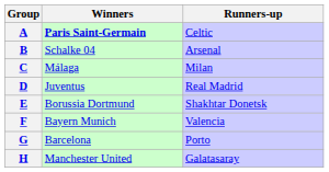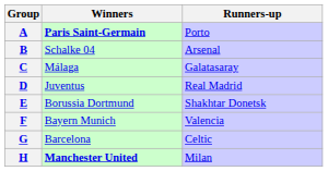 <table class="wikitable">
 <tr>
 <th>Group</th>
 <th width=190>Winners</th>
 <th width=190>Runners-up</th>
 </tr>
 <tr>
 <th><a href='#'>A</a></th>
 <td bgcolor=#ccffcc><strong> <a href='#'>Paris Saint-Germain</a></strong></td>
-<td bgcolor=#ccccff> <a href='#'>Celtic</a></td>
+<td bgcolor=#ccccff> <a href='#'>Porto</a></td>
 </tr>
 <tr>
 <th><a href='#'>B</a></th>
 <td bgcolor=#ccffcc> <a href='#'>Schalke 04</a></td>
 <td bgcolor=#ccccff> <a href='#'>Arsenal</a></td>
 </tr>
 <tr>
 <th><a href='#'>C</a></th>
 <td bgcolor=#ccffcc> <a href='#'>Málaga</a></td>
-<td bgcolor=#ccccff> <a href='#'>Milan</a></td>
+<td bgcolor=#ccccff> <a href='#'>Galatasaray</a></td>
 </tr>
 <tr>
 <th><a href='#'>D</a></th>
 <td bgcolor=#ccffcc> <a href='#'>Juventus</a></td>
 <td bgcolor=#ccccff> <a href='#'>Real Madrid</a></td>
 </tr>
 <tr>
 <th><a href='#'>E</a></th>
 <td bgcolor=#ccffcc> <a href='#'>Borussia Dortmund</a></td>
 <td bgcolor=#ccccff> <a href='#'>Shakhtar Donetsk</a></td>
 </tr>
 <tr>
 <th><a href='#'>F</a></th>
 <td bgcolor=#ccffcc> <a href='#'>Bayern Munich</a></td>
 <td bgcolor=#ccccff> <a href='#'>Valencia</a></td>
 </tr>
 <tr>
 <th><a href='#'>G</a></th>
 <td bgcolor=#ccffcc> <a href='#'>Barcelona</a></td>
-<td bgcolor=#ccccff> <a href='#'>Porto</a></td>
+<td bgcolor=#ccccff> <a href='#'>Celtic</a></td>
 </tr>
 <tr>
 <th><a href='#'>H</a></th>
-<td bgcolor=#ccffcc> <a href='#'>Manchester United</a></td>
-<td bgcolor=#ccccff> <a href='#'>Galatasaray</a></td>
+<td bgcolor=#ccffcc><strong> <a href='#'>Manchester United</a></strong></td>
+<td bgcolor=#ccccff> <a href='#'>Milan</a></td>
 </tr>
 </table>
